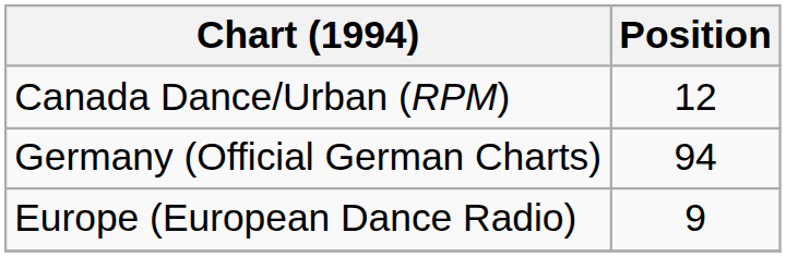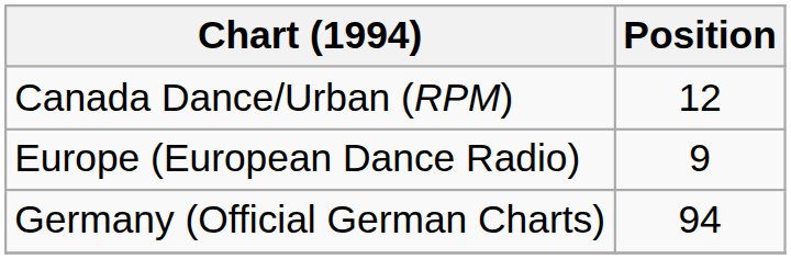 <table class="wikitable sortable">
 <tr>
 <th>Chart (1994)</th>
 <th>Position</th>
 </tr>
 <tr>
 <td>Canada Dance/Urban (<em>RPM</em>)</td>
 <td align="center">12</td>
 </tr>
 <tr>
+<td>Europe (European Dance Radio)</td>
+<td align="center">9</td>
+</tr>
+<tr>
 <td>Germany (Official German Charts)</td>
 <td align="center">94</td>
 </tr>
 <tr>
-<td>Europe (European Dance Radio)</td>
-<td align="center">9</td>
-</tr>
-<tr>
 </tr>
 </table>
